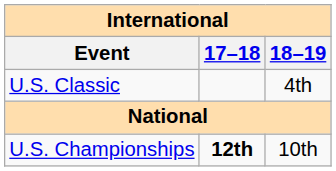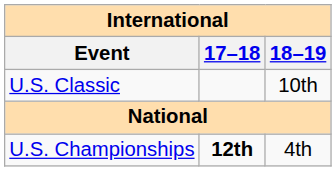 <table class="wikitable" style="text-align:center">
 <tr>
 <th style="background-color: #ffdead; " colspan=8 align=center>International</th>
 </tr>
 <tr>
 <th>Event</th>
 <th><a href='#'>17–18</a></th>
 <th><a href='#'>18–19</a></th>
 </tr>
 <tr>
 <td align=left> <a href='#'>U.S. Classic</a></td>
 <td></td>
-<td>4th</td>
+<td>10th</td>
 </tr>
 <tr>
 <th style="background-color: #ffdead; " colspan=3 align=center>National</th>
 </tr>
 <tr>
 <td><a href='#'>U.S. Championships</a></td>
 <td><strong>12th</strong></td>
-<td>10th</td>
+<td>4th</td>
 </tr>
 </table>
